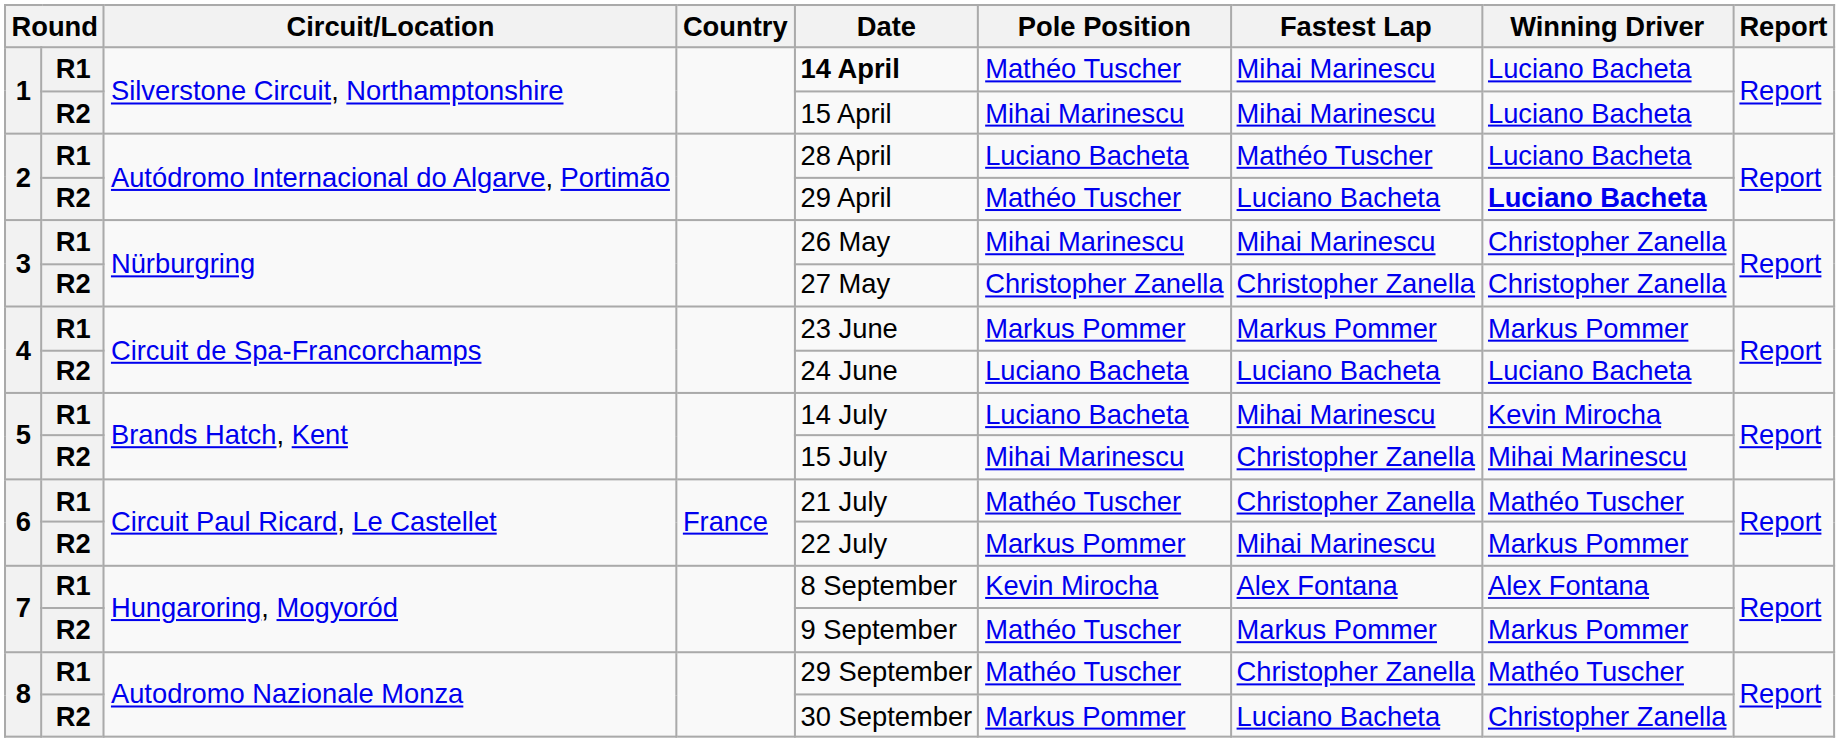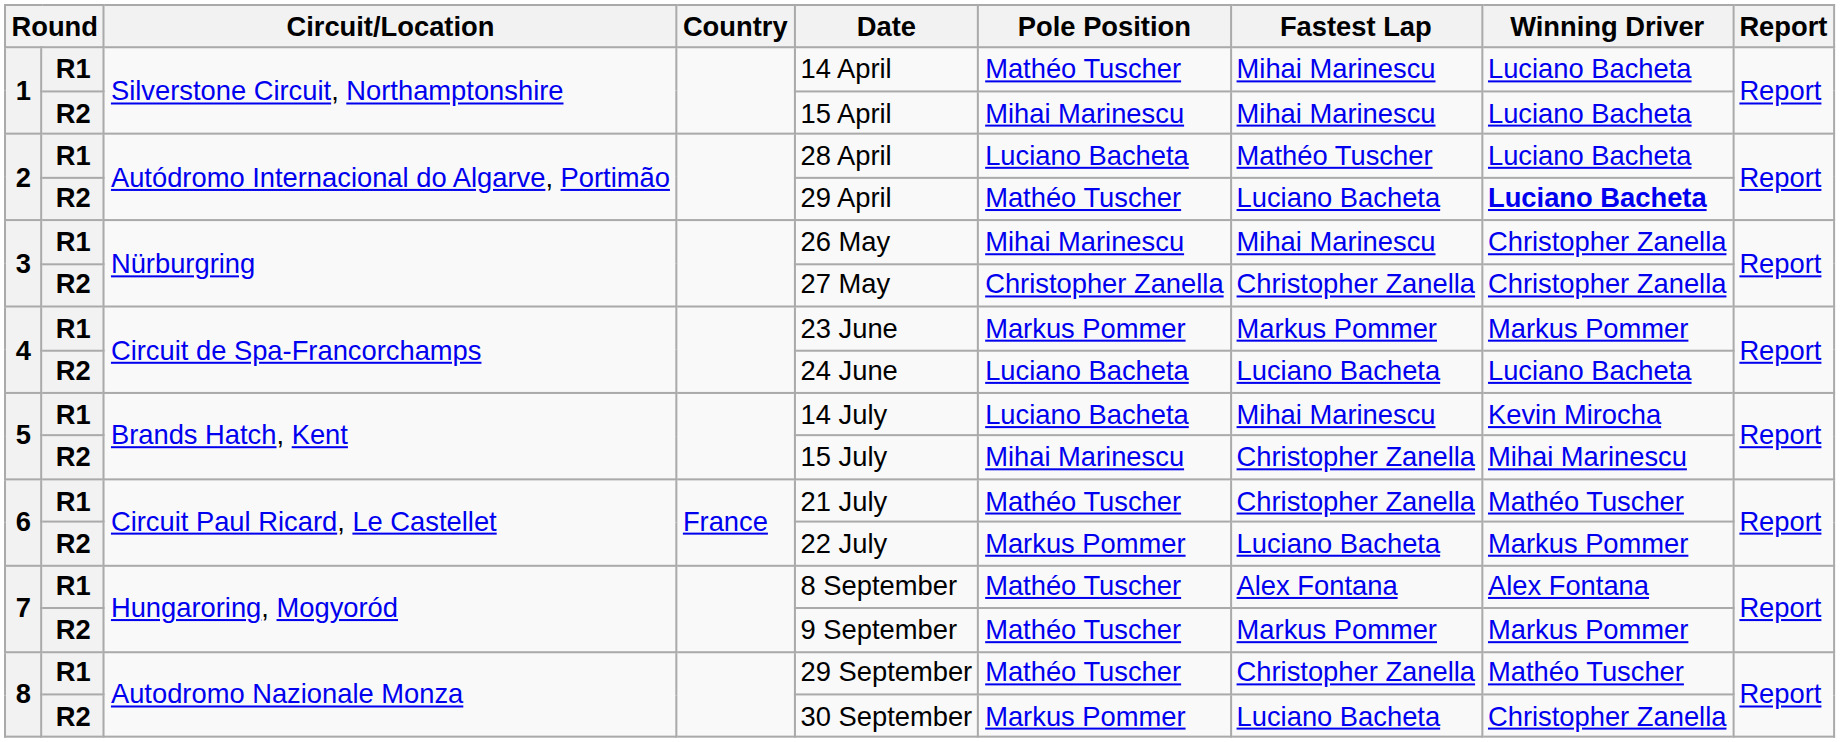 <table class="wikitable" style="font-size: 85%;">
 <tr>
 <th colspan=2>Round</th>
 <th>Circuit/Location</th>
 <th>Country</th>
 <th>Date</th>
 <th>Pole Position</th>
 <th>Fastest Lap</th>
 <th>Winning Driver</th>
 <th>Report</th>
 </tr>
 <tr>
 <th rowspan=2>1</th>
 <th>R1</th>
 <td rowspan=2><a href='#'>Silverstone Circuit</a>, <a href='#'>Northamptonshire</a></td>
 <td rowspan=2 nowrap></td>
-<td><strong>14 April</strong></td>
+<td>14 April</td>
 <td> <a href='#'>Mathéo Tuscher</a></td>
 <td> <a href='#'>Mihai Marinescu</a></td>
 <td> <a href='#'>Luciano Bacheta</a></td>
 <td rowspan=2><a href='#'>Report</a></td>
 </tr>
 <tr>
 <th>R2</th>
 <td>15 April</td>
 <td> <a href='#'>Mihai Marinescu</a></td>
 <td> <a href='#'>Mihai Marinescu</a></td>
 <td> <a href='#'>Luciano Bacheta</a></td>
 </tr>
 <tr>
 <th rowspan=2>2</th>
 <th>R1</th>
 <td rowspan=2 nowrap><a href='#'>Autódromo Internacional do Algarve</a>, <a href='#'>Portimão</a></td>
 <td rowspan=2></td>
 <td>28 April</td>
 <td> <a href='#'>Luciano Bacheta</a></td>
 <td> <a href='#'>Mathéo Tuscher</a></td>
 <td> <a href='#'>Luciano Bacheta</a></td>
 <td rowspan=2><a href='#'>Report</a></td>
 </tr>
 <tr>
 <th>R2</th>
 <td>29 April</td>
 <td> <a href='#'>Mathéo Tuscher</a></td>
 <td> <a href='#'>Luciano Bacheta</a></td>
 <td><strong> <a href='#'>Luciano Bacheta</a></strong></td>
 </tr>
 <tr>
 <th rowspan=2>3</th>
 <th>R1</th>
 <td rowspan=2><a href='#'>Nürburgring</a></td>
 <td rowspan=2></td>
 <td>26 May</td>
 <td> <a href='#'>Mihai Marinescu</a></td>
 <td> <a href='#'>Mihai Marinescu</a></td>
 <td> <a href='#'>Christopher Zanella</a></td>
 <td rowspan=2><a href='#'>Report</a></td>
 </tr>
 <tr>
 <th>R2</th>
 <td>27 May</td>
 <td nowrap> <a href='#'>Christopher Zanella</a></td>
 <td nowrap> <a href='#'>Christopher Zanella</a></td>
 <td nowrap> <a href='#'>Christopher Zanella</a></td>
 </tr>
 <tr>
 <th rowspan=2>4</th>
 <th>R1</th>
 <td rowspan=2><a href='#'>Circuit de Spa-Francorchamps</a></td>
 <td rowspan=2></td>
 <td>23 June</td>
 <td> <a href='#'>Markus Pommer</a></td>
 <td> <a href='#'>Markus Pommer</a></td>
 <td> <a href='#'>Markus Pommer</a></td>
 <td rowspan=2><a href='#'>Report</a></td>
 </tr>
 <tr>
 <th>R2</th>
 <td>24 June</td>
 <td> <a href='#'>Luciano Bacheta</a></td>
 <td> <a href='#'>Luciano Bacheta</a></td>
 <td> <a href='#'>Luciano Bacheta</a></td>
 </tr>
 <tr>
 <th rowspan=2>5</th>
 <th>R1</th>
 <td rowspan=2><a href='#'>Brands Hatch</a>, <a href='#'>Kent</a></td>
 <td rowspan=2></td>
 <td>14 July</td>
 <td> <a href='#'>Luciano Bacheta</a></td>
 <td> <a href='#'>Mihai Marinescu</a></td>
 <td> <a href='#'>Kevin Mirocha</a></td>
 <td rowspan=2><a href='#'>Report</a></td>
 </tr>
 <tr>
 <th>R2</th>
 <td>15 July</td>
 <td> <a href='#'>Mihai Marinescu</a></td>
 <td> <a href='#'>Christopher Zanella</a></td>
 <td> <a href='#'>Mihai Marinescu</a></td>
 </tr>
 <tr>
 <th rowspan=2>6</th>
 <th>R1</th>
 <td rowspan=2><a href='#'>Circuit Paul Ricard</a>, <a href='#'>Le Castellet</a></td>
 <td rowspan=2> <a href='#'>France</a></td>
 <td>21 July</td>
 <td> <a href='#'>Mathéo Tuscher</a></td>
 <td> <a href='#'>Christopher Zanella</a></td>
 <td> <a href='#'>Mathéo Tuscher</a></td>
 <td rowspan=2><a href='#'>Report</a></td>
 </tr>
 <tr>
 <th>R2</th>
 <td>22 July</td>
 <td> <a href='#'>Markus Pommer</a></td>
-<td> <a href='#'>Mihai Marinescu</a></td>
+<td> <a href='#'>Luciano Bacheta</a></td>
 <td> <a href='#'>Markus Pommer</a></td>
 </tr>
 <tr>
 <th rowspan=2>7</th>
 <th>R1</th>
 <td rowspan=2><a href='#'>Hungaroring</a>, <a href='#'>Mogyoród</a></td>
 <td rowspan=2></td>
 <td>8 September</td>
-<td> <a href='#'>Kevin Mirocha</a></td>
+<td> <a href='#'>Mathéo Tuscher</a></td>
 <td> <a href='#'>Alex Fontana</a></td>
 <td> <a href='#'>Alex Fontana</a></td>
 <td rowspan=2><a href='#'>Report</a></td>
 </tr>
 <tr>
 <th>R2</th>
 <td>9 September</td>
 <td> <a href='#'>Mathéo Tuscher</a></td>
 <td> <a href='#'>Markus Pommer</a></td>
 <td> <a href='#'>Markus Pommer</a></td>
 </tr>
 <tr>
 <th rowspan=2>8</th>
 <th>R1</th>
 <td rowspan=2><a href='#'>Autodromo Nazionale Monza</a></td>
 <td rowspan=2></td>
 <td nowrap>29 September</td>
 <td> <a href='#'>Mathéo Tuscher</a></td>
 <td> <a href='#'>Christopher Zanella</a></td>
 <td> <a href='#'>Mathéo Tuscher</a></td>
 <td rowspan=2><a href='#'>Report</a></td>
 </tr>
 <tr>
 <th>R2</th>
 <td nowrap>30 September</td>
 <td> <a href='#'>Markus Pommer</a></td>
 <td> <a href='#'>Luciano Bacheta</a></td>
 <td> <a href='#'>Christopher Zanella</a></td>
 </tr>
 </table>
